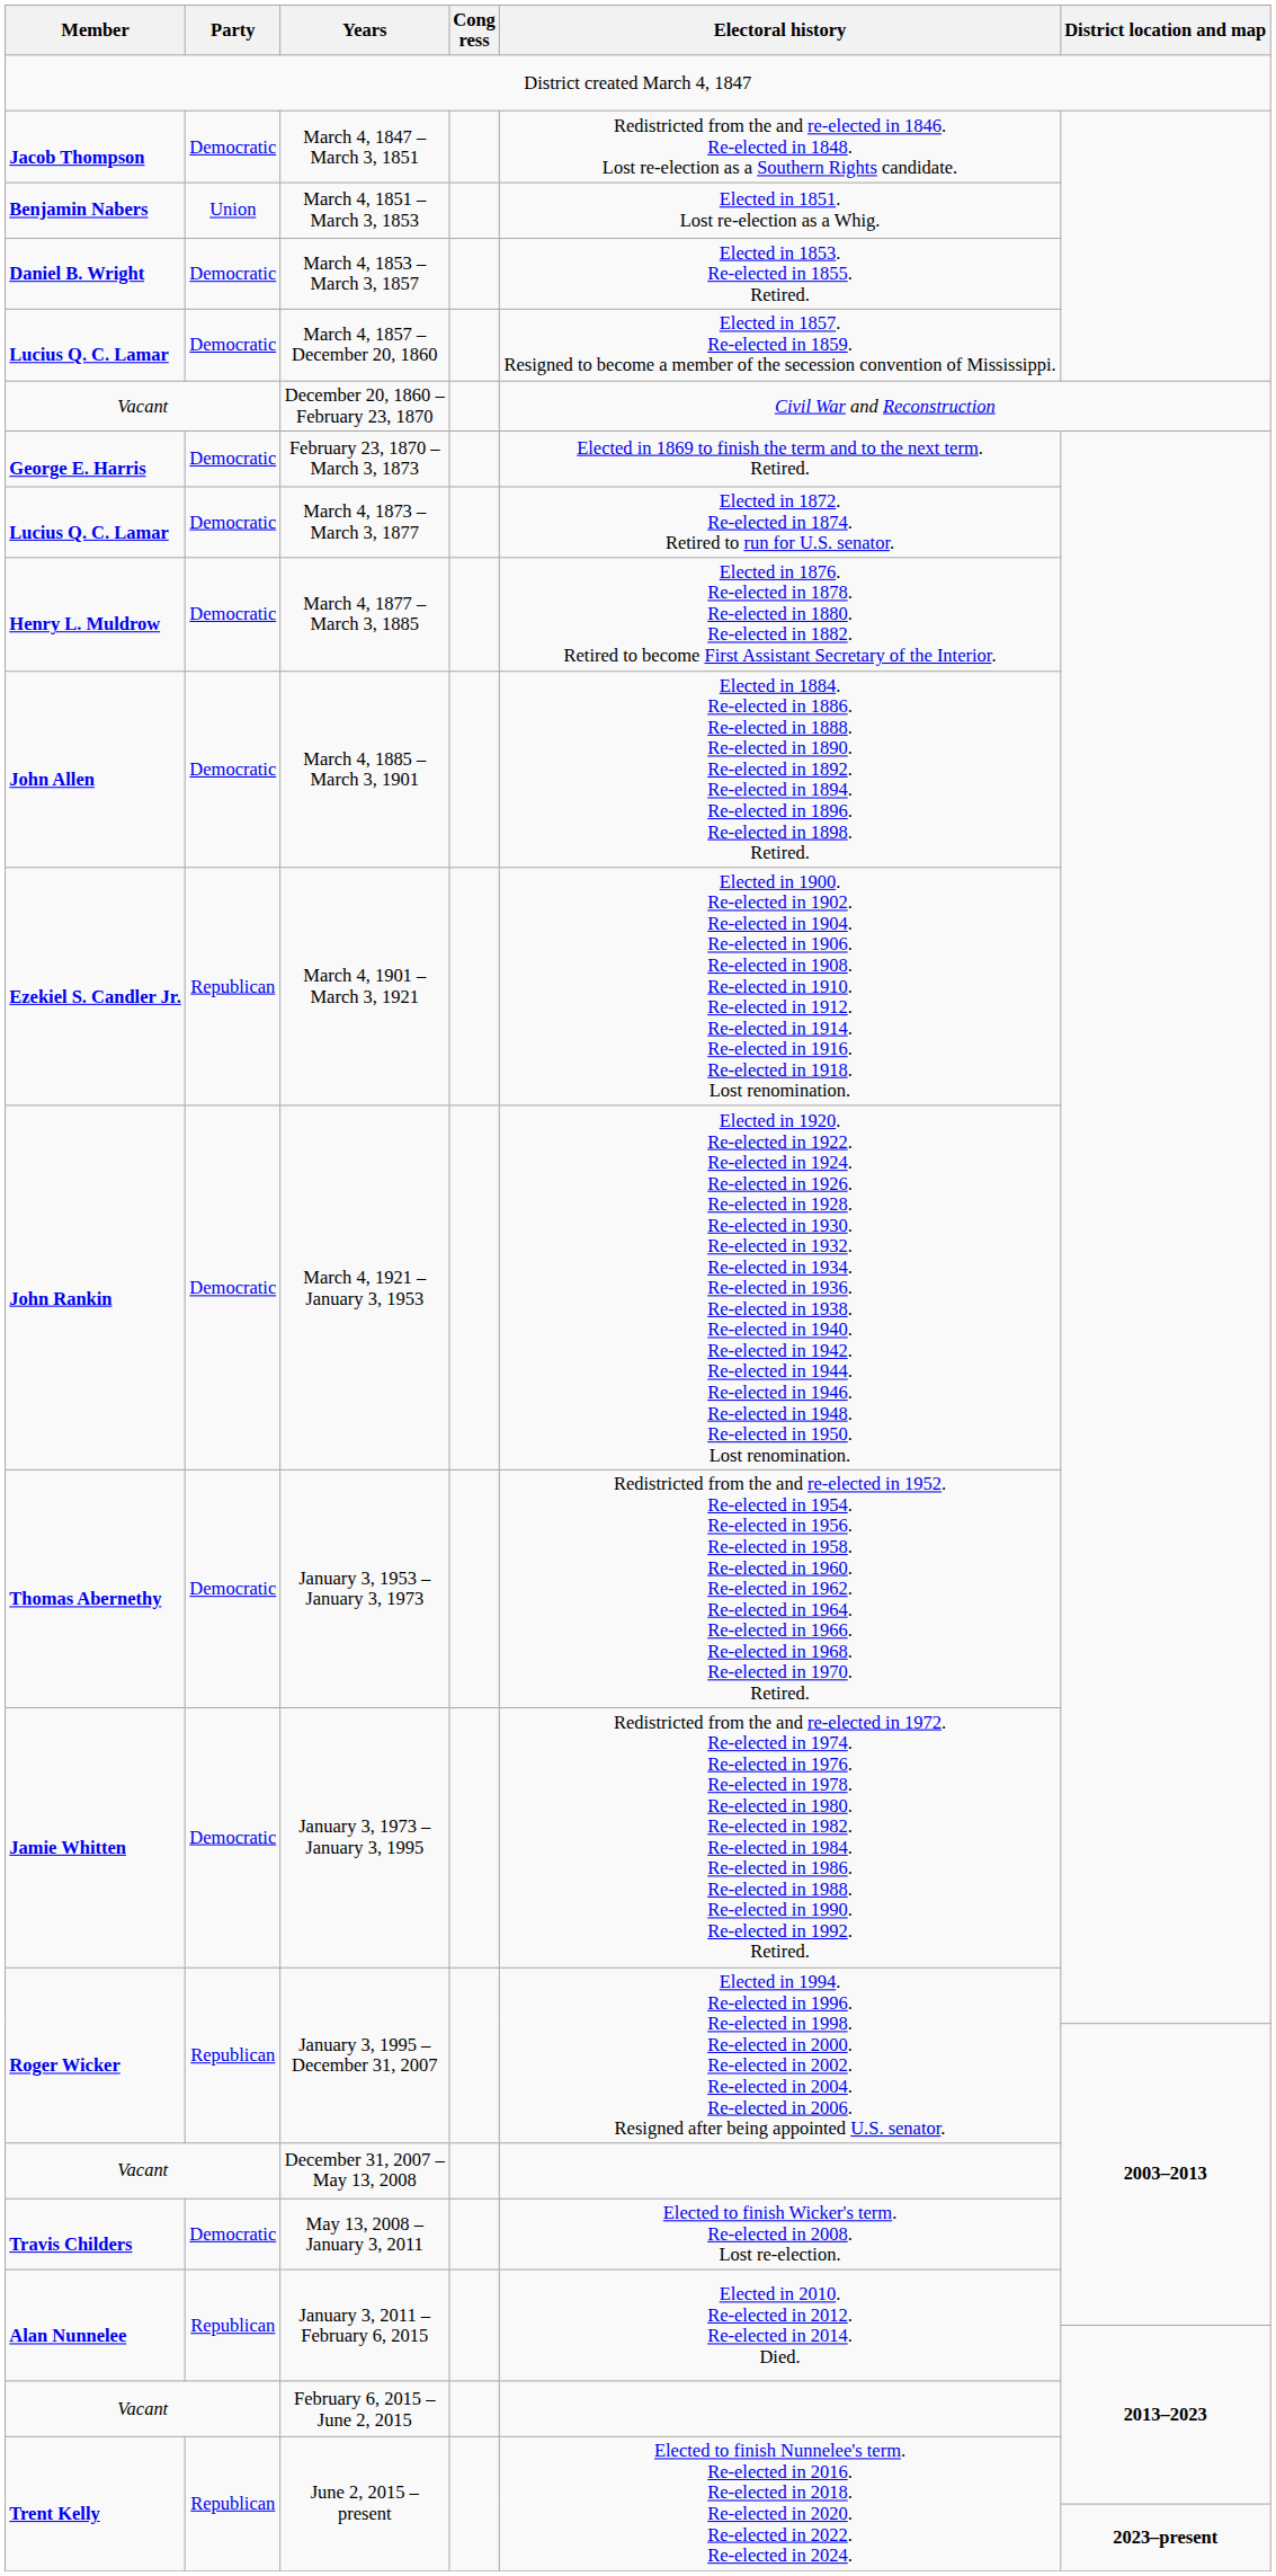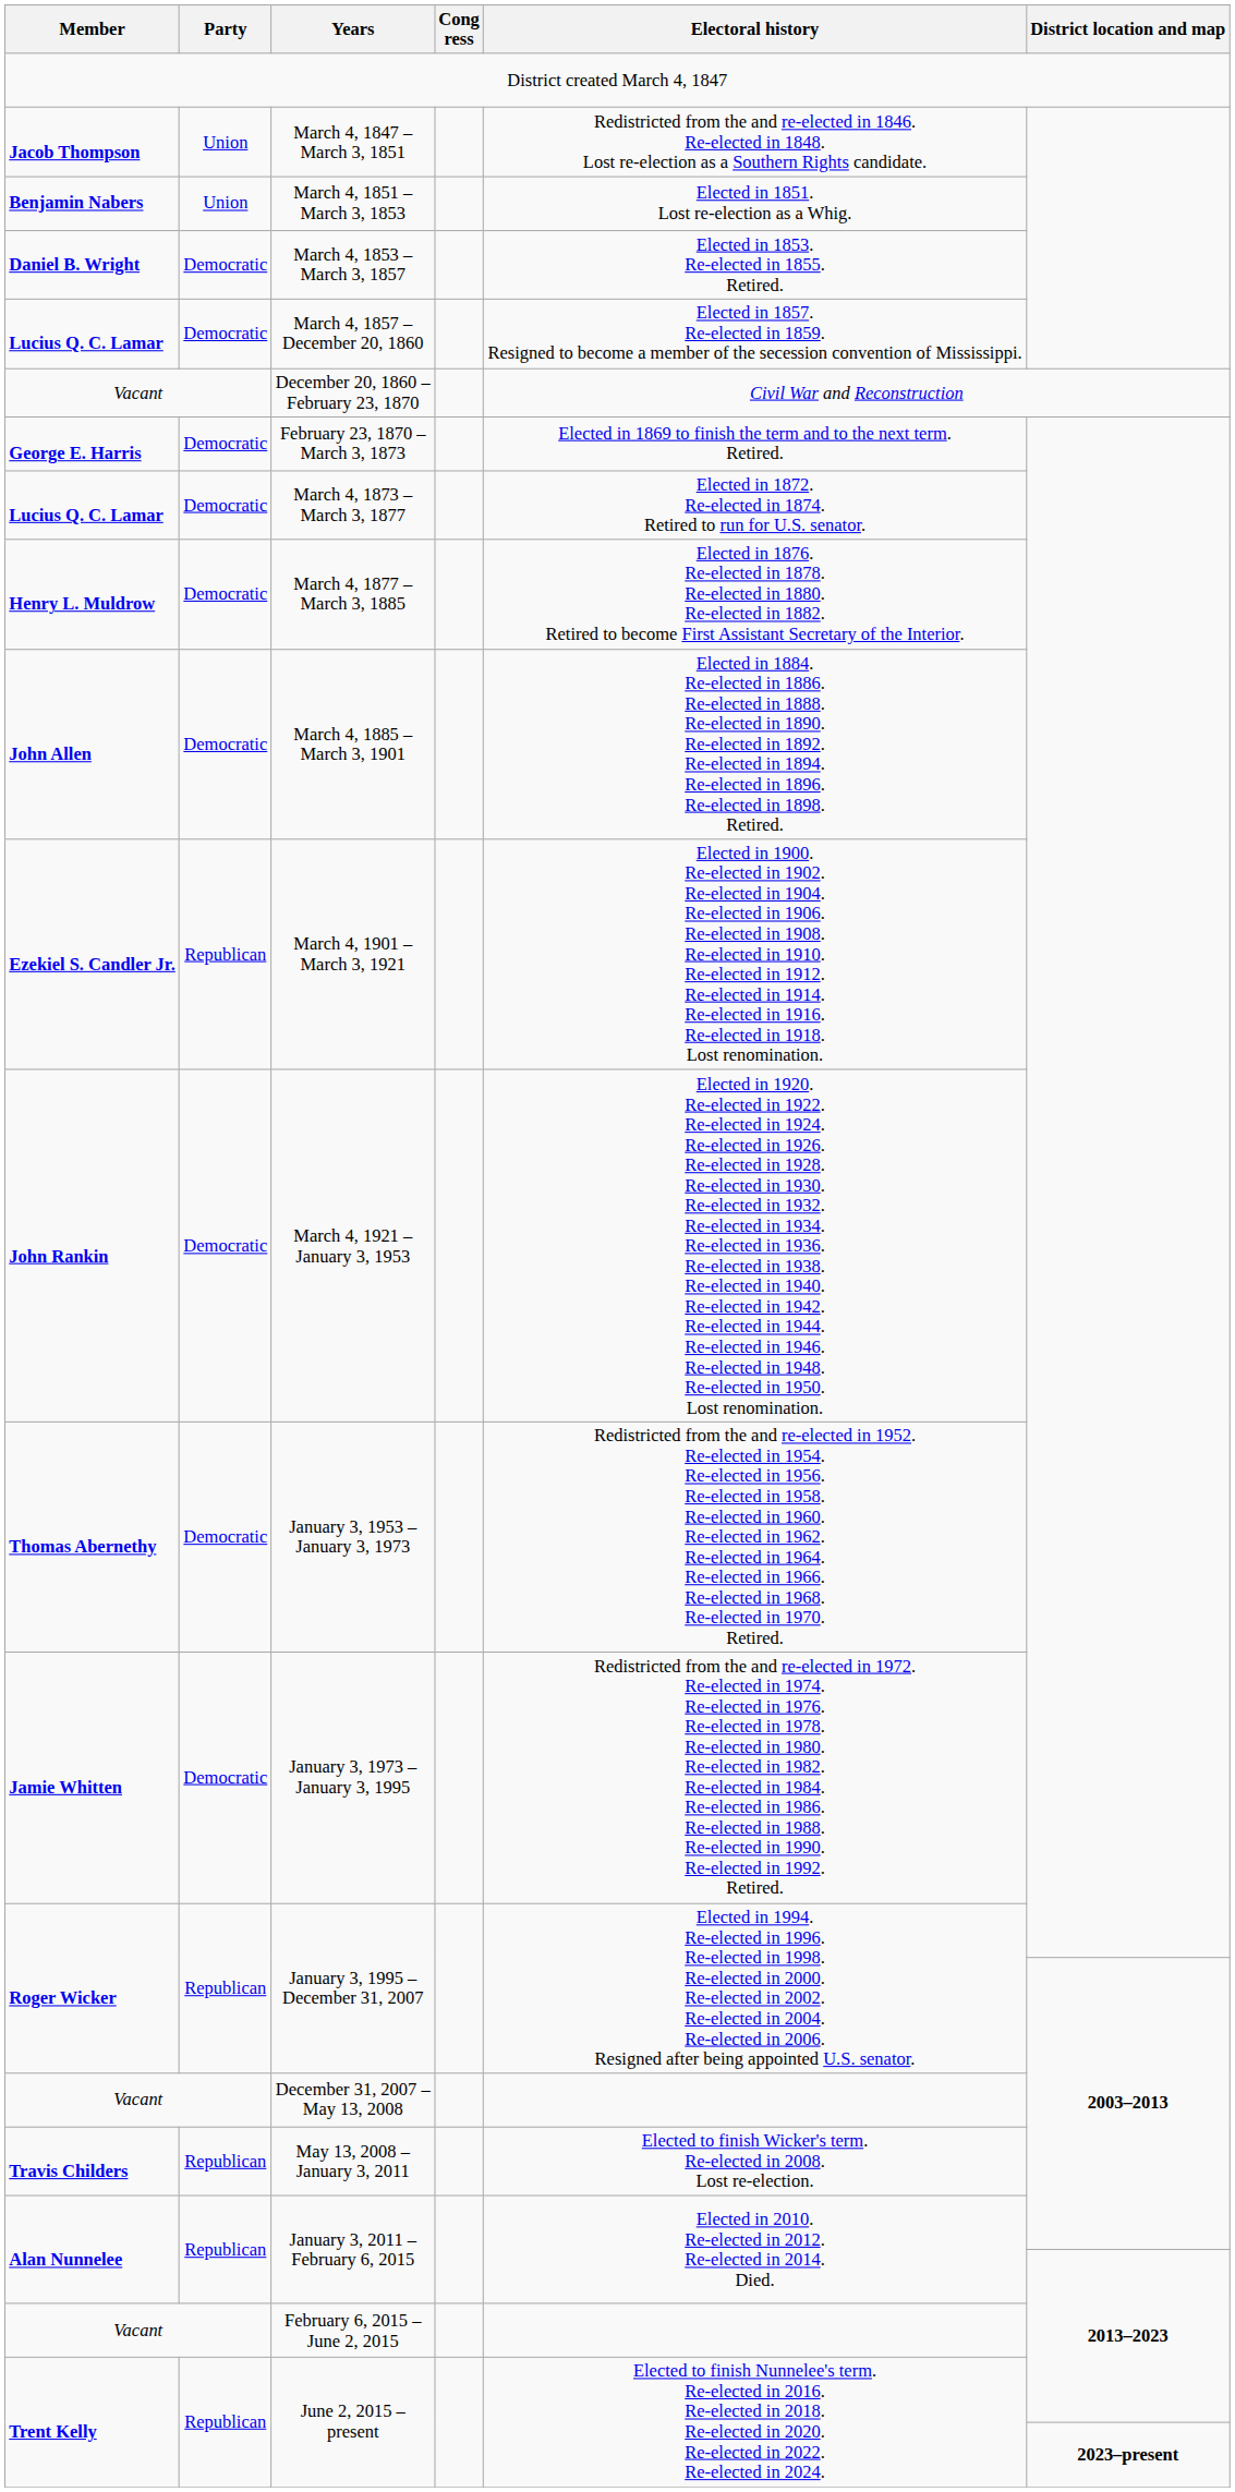 <table class=wikitable style="text-align:center">
 <tr>
 <th>Member</th>
 <th>Party</th>
 <th>Years</th>
 <th>Cong<br>ress</th>
 <th>Electoral history</th>
 <th>District location and map</th>
 </tr>
 <tr style="height:3em">
 <td colspan=6>District created March 4, 1847</td>
 </tr>
 <tr style="height:3em">
 <td align=left><br><strong><a href='#'>Jacob Thompson</a></strong><br></td>
-<td><a href='#'>Democratic</a></td>
+<td><a href='#'>Union</a></td>
 <td nowrap>March 4, 1847 –<br>March 3, 1851</td>
 <td></td>
 <td>Redistricted from the  and <a href='#'>re-elected in 1846</a>.<br><a href='#'>Re-elected in 1848</a>.<br>Lost re-election as a <a href='#'>Southern Rights</a> candidate.</td>
 <td rowspan=4></td>
 </tr>
 <tr style="height:3em">
 <td align=left><strong><a href='#'>Benjamin Nabers</a></strong><br></td>
 <td><a href='#'>Union</a></td>
 <td nowrap>March 4, 1851 –<br>March 3, 1853</td>
 <td></td>
 <td><a href='#'>Elected in 1851</a>.<br>Lost re-election as a Whig.</td>
 </tr>
 <tr style="height:3em">
 <td align=left><strong><a href='#'>Daniel B. Wright</a></strong><br></td>
 <td><a href='#'>Democratic</a></td>
 <td nowrap>March 4, 1853 –<br>March 3, 1857</td>
 <td></td>
 <td><a href='#'>Elected in 1853</a>.<br><a href='#'>Re-elected in 1855</a>.<br>Retired.</td>
 </tr>
 <tr style="height:3em">
 <td align=left><br><strong><a href='#'>Lucius Q. C. Lamar</a></strong><br></td>
 <td><a href='#'>Democratic</a></td>
 <td nowrap>March 4, 1857 –<br>December 20, 1860</td>
 <td></td>
 <td><a href='#'>Elected in 1857</a>.<br><a href='#'>Re-elected in 1859</a>.<br>Resigned to become a member of the secession convention of Mississippi.</td>
 </tr>
 <tr align=center>
 <td colspan=2><em>Vacant</em></td>
 <td nowrap>December 20, 1860 –<br>February 23, 1870</td>
 <td></td>
 <td colspan=2><em><a href='#'>Civil War</a> and <a href='#'>Reconstruction</a></em></td>
 </tr>
 <tr style="height:3em">
 <td align=left><br><strong><a href='#'>George E. Harris</a></strong><br></td>
 <td><a href='#'>Democratic</a></td>
 <td nowrap>February 23, 1870 –<br>March 3, 1873</td>
 <td></td>
 <td><a href='#'>Elected in 1869 to finish the term and to the next term</a>.<br>Retired.</td>
 <td rowspan=9></td>
 </tr>
 <tr style="height:3em">
 <td align=left><br><strong><a href='#'>Lucius Q. C. Lamar</a></strong><br></td>
 <td><a href='#'>Democratic</a></td>
 <td nowrap>March 4, 1873 –<br>March 3, 1877</td>
 <td></td>
 <td><a href='#'>Elected in 1872</a>.<br><a href='#'>Re-elected in 1874</a>.<br>Retired to <a href='#'>run for U.S. senator</a>.</td>
 </tr>
 <tr style="height:3em">
 <td align=left><br><strong><a href='#'>Henry L. Muldrow</a></strong><br></td>
 <td><a href='#'>Democratic</a></td>
 <td nowrap>March 4, 1877 –<br>March 3, 1885</td>
 <td></td>
 <td><a href='#'>Elected in 1876</a>.<br><a href='#'>Re-elected in 1878</a>.<br><a href='#'>Re-elected in 1880</a>.<br><a href='#'>Re-elected in 1882</a>.<br>Retired to become <a href='#'>First Assistant Secretary of the Interior</a>.</td>
 </tr>
 <tr style="height:3em">
 <td align=left><br><strong><a href='#'>John Allen</a></strong><br></td>
 <td><a href='#'>Democratic</a></td>
 <td nowrap>March 4, 1885 –<br>March 3, 1901</td>
 <td></td>
 <td><a href='#'>Elected in 1884</a>.<br><a href='#'>Re-elected in 1886</a>.<br><a href='#'>Re-elected in 1888</a>.<br><a href='#'>Re-elected in 1890</a>.<br><a href='#'>Re-elected in 1892</a>.<br><a href='#'>Re-elected in 1894</a>.<br><a href='#'>Re-elected in 1896</a>.<br><a href='#'>Re-elected in 1898</a>.<br>Retired.</td>
 </tr>
 <tr style="height:3em">
 <td align=left><br><strong><a href='#'>Ezekiel S. Candler Jr.</a></strong><br></td>
 <td><a href='#'>Republican</a></td>
 <td nowrap>March 4, 1901 –<br>March 3, 1921</td>
 <td></td>
 <td><a href='#'>Elected in 1900</a>.<br><a href='#'>Re-elected in 1902</a>.<br><a href='#'>Re-elected in 1904</a>.<br><a href='#'>Re-elected in 1906</a>.<br><a href='#'>Re-elected in 1908</a>.<br><a href='#'>Re-elected in 1910</a>.<br><a href='#'>Re-elected in 1912</a>.<br><a href='#'>Re-elected in 1914</a>.<br><a href='#'>Re-elected in 1916</a>.<br><a href='#'>Re-elected in 1918</a>.<br>Lost renomination.</td>
 </tr>
 <tr style="height:3em">
 <td align=left><br><strong><a href='#'>John Rankin</a></strong><br></td>
 <td><a href='#'>Democratic</a></td>
 <td nowrap>March 4, 1921 –<br>January 3, 1953</td>
 <td></td>
 <td><a href='#'>Elected in 1920</a>.<br><a href='#'>Re-elected in 1922</a>.<br><a href='#'>Re-elected in 1924</a>.<br><a href='#'>Re-elected in 1926</a>.<br><a href='#'>Re-elected in 1928</a>.<br><a href='#'>Re-elected in 1930</a>.<br><a href='#'>Re-elected in 1932</a>.<br><a href='#'>Re-elected in 1934</a>.<br><a href='#'>Re-elected in 1936</a>.<br><a href='#'>Re-elected in 1938</a>.<br><a href='#'>Re-elected in 1940</a>.<br><a href='#'>Re-elected in 1942</a>.<br><a href='#'>Re-elected in 1944</a>.<br><a href='#'>Re-elected in 1946</a>.<br><a href='#'>Re-elected in 1948</a>.<br><a href='#'>Re-elected in 1950</a>.<br>Lost renomination.</td>
 </tr>
 <tr style="height:3em">
 <td align=left><br><strong><a href='#'>Thomas Abernethy</a></strong><br></td>
 <td><a href='#'>Democratic</a></td>
 <td nowrap>January 3, 1953 –<br>January 3, 1973</td>
 <td></td>
 <td>Redistricted from the  and <a href='#'>re-elected in 1952</a>.<br><a href='#'>Re-elected in 1954</a>.<br><a href='#'>Re-elected in 1956</a>.<br><a href='#'>Re-elected in 1958</a>.<br><a href='#'>Re-elected in 1960</a>.<br><a href='#'>Re-elected in 1962</a>.<br><a href='#'>Re-elected in 1964</a>.<br><a href='#'>Re-elected in 1966</a>.<br><a href='#'>Re-elected in 1968</a>.<br><a href='#'>Re-elected in 1970</a>.<br>Retired.</td>
 </tr>
 <tr style="height:3em">
 <td align=left><br><strong><a href='#'>Jamie Whitten</a></strong><br></td>
 <td><a href='#'>Democratic</a></td>
 <td nowrap>January 3, 1973 –<br>January 3, 1995</td>
 <td></td>
 <td>Redistricted from the  and <a href='#'>re-elected in 1972</a>.<br><a href='#'>Re-elected in 1974</a>.<br><a href='#'>Re-elected in 1976</a>.<br><a href='#'>Re-elected in 1978</a>.<br><a href='#'>Re-elected in 1980</a>.<br><a href='#'>Re-elected in 1982</a>.<br><a href='#'>Re-elected in 1984</a>.<br><a href='#'>Re-elected in 1986</a>.<br><a href='#'>Re-elected in 1988</a>.<br><a href='#'>Re-elected in 1990</a>.<br><a href='#'>Re-elected in 1992</a>.<br>Retired.</td>
 </tr>
 <tr style="height:3em">
 <td rowspan=2 align=left><br><strong><a href='#'>Roger Wicker</a></strong><br></td>
 <td rowspan=2 ><a href='#'>Republican</a></td>
 <td rowspan=2 nowrap>January 3, 1995 –<br>December 31, 2007</td>
 <td rowspan=2></td>
 <td rowspan=2><a href='#'>Elected in 1994</a>.<br><a href='#'>Re-elected in 1996</a>.<br><a href='#'>Re-elected in 1998</a>.<br><a href='#'>Re-elected in 2000</a>.<br><a href='#'>Re-elected in 2002</a>.<br><a href='#'>Re-elected in 2004</a>.<br><a href='#'>Re-elected in 2006</a>.<br>Resigned after being appointed <a href='#'>U.S. senator</a>.</td>
 </tr>
 <tr style="height:3em">
 <td rowspan=4><strong>2003–2013</strong><br></td>
 </tr>
 <tr style="height:3em">
 <td colspan=2><em>Vacant</em></td>
 <td nowrap>December 31, 2007 –<br>May 13, 2008</td>
 <td></td>
 <td></td>
 </tr>
 <tr style="height:3em">
 <td align=left><br><strong><a href='#'>Travis Childers</a></strong><br></td>
-<td><a href='#'>Democratic</a></td>
+<td><a href='#'>Republican</a></td>
 <td nowrap>May 13, 2008 –<br>January 3, 2011</td>
 <td></td>
 <td><a href='#'>Elected to finish Wicker's term</a>.<br><a href='#'>Re-elected in 2008</a>.<br>Lost re-election.</td>
 </tr>
 <tr style="height:3em">
 <td rowspan=2 align=left><br><strong><a href='#'>Alan Nunnelee</a></strong><br></td>
 <td rowspan=2 ><a href='#'>Republican</a></td>
 <td rowspan=2 nowrap>January 3, 2011 –<br>February 6, 2015</td>
 <td rowspan=2></td>
 <td rowspan=2><a href='#'>Elected in 2010</a>.<br><a href='#'>Re-elected in 2012</a>.<br><a href='#'>Re-elected in 2014</a>.<br>Died.</td>
 </tr>
 <tr style="height:3em">
 <td rowspan=3><strong>2013–2023</strong><br></td>
 </tr>
 <tr style="height:3em">
 <td colspan=2><em>Vacant</em></td>
 <td nowrap>February 6, 2015 –<br>June 2, 2015</td>
 <td></td>
 <td></td>
 </tr>
 <tr style="height:3em">
 <td rowspan=2 align=left><br><strong><a href='#'>Trent Kelly</a></strong><br></td>
 <td rowspan=2 ><a href='#'>Republican</a></td>
 <td rowspan=2 nowrap>June 2, 2015 –<br>present</td>
 <td rowspan=2></td>
 <td rowspan=2><a href='#'>Elected to finish Nunnelee's term</a>.<br><a href='#'>Re-elected in 2016</a>.<br><a href='#'>Re-elected in 2018</a>.<br><a href='#'>Re-elected in 2020</a>.<br><a href='#'>Re-elected in 2022</a>.<br><a href='#'>Re-elected in 2024</a>.</td>
 </tr>
 <tr style="height:3em">
 <td><strong>2023–present</strong><br></td>
 </tr>
 </table>
